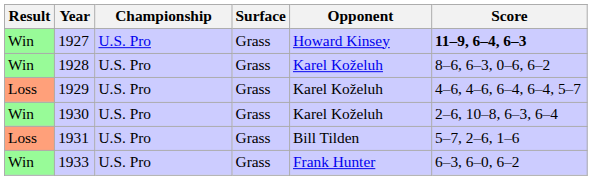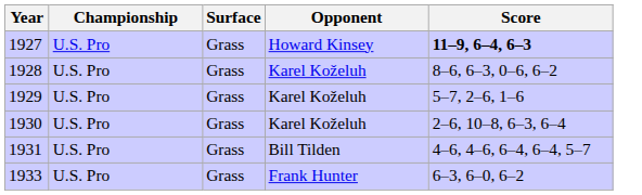 <table class='sortable wikitable'>
 <tr>
-<th style="width:45px">Result</th>
 <th style="width:35px">Year</th>
 <th style="width:140px">Championship</th>
 <th style="width:50px">Surface</th>
 <th style="width:150px">Opponent</th>
 <th style="width:170px" class="unsortable">Score</th>
 </tr>
 <tr style="background:#ccccff;">
-<td style="background:#98fb98;">Win</td>
 <td>1927</td>
 <td><a href='#'>U.S. Pro</a></td>
 <td>Grass</td>
 <td> <a href='#'>Howard Kinsey</a></td>
 <td><strong>11–9, 6–4, 6–3</strong></td>
 </tr>
 <tr style="background:#ccccff;">
-<td style="background:#98fb98;">Win</td>
 <td>1928</td>
 <td>U.S. Pro</td>
 <td>Grass</td>
 <td> <a href='#'>Karel Koželuh</a></td>
 <td>8–6, 6–3, 0–6, 6–2</td>
 </tr>
 <tr style="background:#ccccff;">
-<td style="background:#ffa07a;">Loss</td>
 <td>1929</td>
 <td>U.S. Pro</td>
 <td>Grass</td>
 <td> Karel Koželuh</td>
-<td>4–6, 4–6, 6–4, 6–4, 5–7</td>
+<td>5–7, 2–6, 1–6</td>
 </tr>
 <tr style="background:#ccccff;">
-<td style="background:#98fb98;">Win</td>
 <td>1930</td>
 <td>U.S. Pro</td>
 <td>Grass</td>
 <td> Karel Koželuh</td>
 <td>2–6, 10–8, 6–3, 6–4</td>
 </tr>
 <tr style="background:#ccccff;">
-<td style="background:#ffa07a;">Loss</td>
 <td>1931</td>
 <td>U.S. Pro</td>
 <td>Grass</td>
 <td> Bill Tilden</td>
-<td>5–7, 2–6, 1–6</td>
+<td>4–6, 4–6, 6–4, 6–4, 5–7</td>
 </tr>
 <tr style="background:#ccccff;">
-<td style="background:#98fb98;">Win</td>
 <td>1933</td>
 <td>U.S. Pro</td>
 <td>Grass</td>
 <td> <a href='#'>Frank Hunter</a></td>
 <td>6–3, 6–0, 6–2</td>
 </tr>
 </table>
